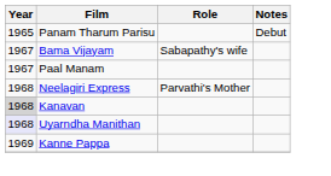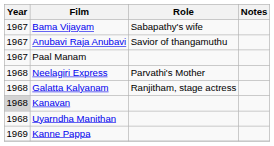 <table class="wikitable sortable">
 <tr>
 <th>Year</th>
 <th>Film</th>
 <th>Role</th>
 <th>Notes</th>
 </tr>
 <tr>
-<td>1965</td>
-<td>Panam Tharum Parisu</td>
+<td>1967</td>
+<td><a href='#'>Bama Vijayam</a></td>
+<td>Sabapathy's wife</td>
 <td></td>
-<td>Debut</td>
 </tr>
 <tr>
 <td>1967</td>
-<td><a href='#'>Bama Vijayam</a></td>
-<td>Sabapathy's wife</td>
+<td><a href='#'>Anubavi Raja Anubavi</a></td>
+<td>Savior of thangamuthu</td>
 <td></td>
 </tr>
 <tr>
 <td>1967</td>
 <td>Paal Manam</td>
 <td></td>
 <td></td>
 </tr>
 <tr>
 <td>1968</td>
 <td><a href='#'>Neelagiri Express</a></td>
 <td>Parvathi's Mother</td>
 <td></td>
 </tr>
 <tr>
+<td>1968</td>
+<td><a href='#'>Galatta Kalyanam</a></td>
+<td>Ranjitham, stage actress</td>
+<td></td>
+</tr>
+<tr>
 <td style="background: lightgrey;">1968</td>
 <td><a href='#'>Kanavan</a></td>
 <td></td>
 <td></td>
 </tr>
 <tr>
-<td style="background: lavender;">1968</td>
+<td>1968</td>
 <td><a href='#'>Uyarndha Manithan</a></td>
 <td></td>
 <td></td>
 </tr>
 <tr>
 <td>1969</td>
 <td><a href='#'>Kanne Pappa</a></td>
 <td></td>
 <td></td>
 </tr>
 <tr>
 </tr>
 </table>
